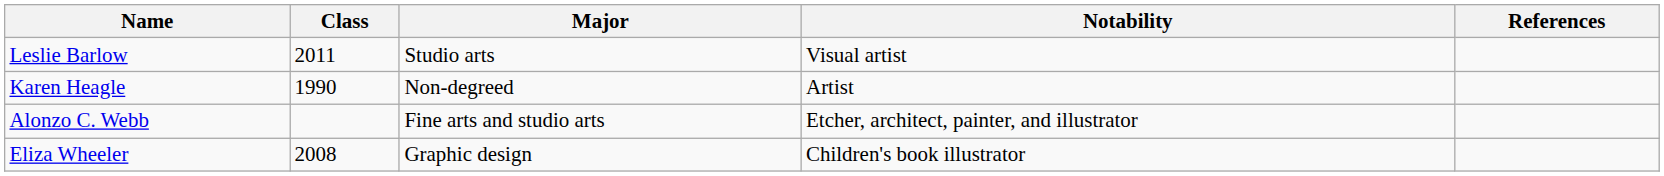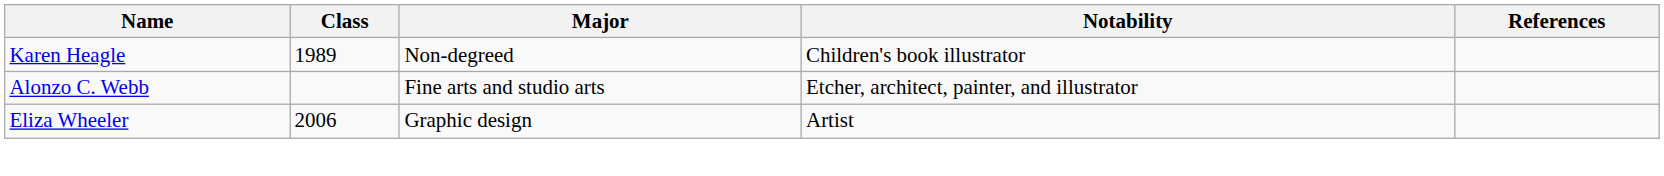 <table class="wikitable sortable" style="width:100%;">
 <tr>
 <th>Name</th>
 <th>Class</th>
 <th>Major</th>
 <th>Notability</th>
 <th>References</th>
 </tr>
 <tr>
-<td><a href='#'>Leslie Barlow</a></td>
-<td>2011</td>
-<td>Studio arts</td>
-<td>Visual artist</td>
-<td></td>
-</tr>
-<tr>
 <td><a href='#'>Karen Heagle</a></td>
-<td>1990</td>
+<td>1989</td>
 <td>Non-degreed</td>
-<td>Artist</td>
+<td>Children's book illustrator</td>
 <td></td>
 </tr>
 <tr>
 <td><a href='#'>Alonzo C. Webb</a></td>
 <td></td>
 <td>Fine arts and studio arts</td>
 <td>Etcher, architect, painter, and illustrator</td>
 <td></td>
 </tr>
 <tr>
 <td><a href='#'>Eliza Wheeler</a></td>
-<td>2008</td>
+<td>2006</td>
 <td>Graphic design</td>
-<td>Children's book illustrator</td>
+<td>Artist</td>
 <td></td>
 </tr>
 </table>
